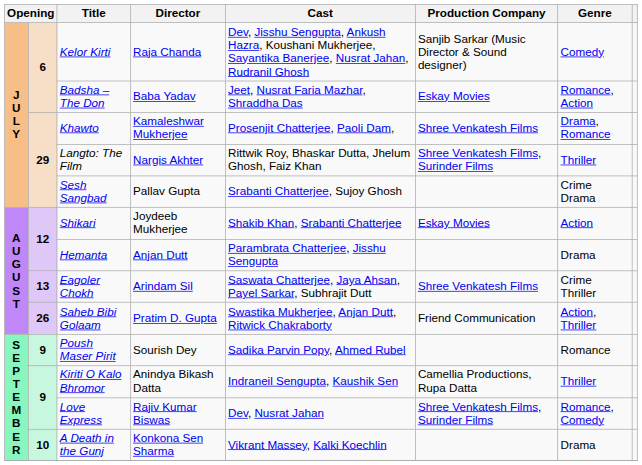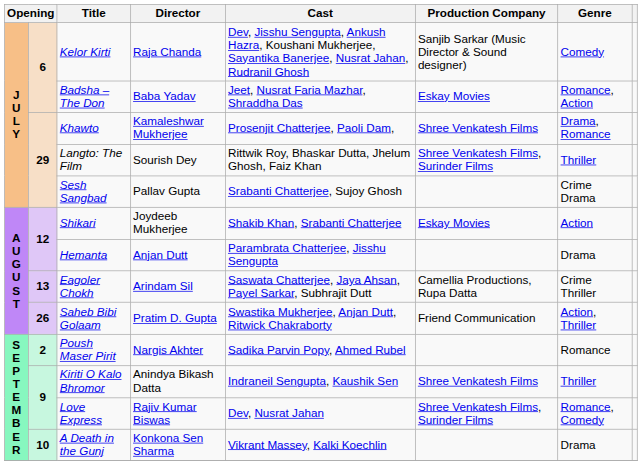 <table class="wikitable sortable">
 <tr>
 <th colspan="2" style="width:6%;">Opening</th>
 <th>Title</th>
 <th style="width:15%;">Director</th>
 <th style="width:30%;">Cast</th>
 <th>Production Company</th>
 <th>Genre</th>
 <th></th>
 </tr>
 <tr>
 <th rowspan="5" style="text-align:center; background:#f7bf87">J<br>U<br>L<br>Y</th>
 <td rowspan="2" style="text-align:center; background:#f7dfc7"><strong>6</strong></td>
 <td><em><a href='#'>Kelor Kirti</a></em></td>
 <td><a href='#'>Raja Chanda</a></td>
 <td><a href='#'>Dev</a>, <a href='#'>Jisshu Sengupta</a>, <a href='#'>Ankush Hazra</a>, Koushani Mukherjee, <a href='#'>Sayantika Banerjee</a>, <a href='#'>Nusrat Jahan</a>, <a href='#'>Rudranil Ghosh</a></td>
 <td>Sanjib Sarkar (Music Director & Sound designer)</td>
 <td><a href='#'>Comedy</a></td>
 <td></td>
 </tr>
 <tr>
 <td><em><a href='#'>Badsha – The Don</a></em></td>
 <td><a href='#'>Baba Yadav</a></td>
 <td><a href='#'>Jeet</a>, <a href='#'>Nusrat Faria Mazhar</a>, <a href='#'>Shraddha Das</a></td>
 <td><a href='#'>Eskay Movies</a></td>
 <td><a href='#'>Romance</a>, <a href='#'>Action</a></td>
 <td></td>
 </tr>
 <tr>
 <td rowspan="3" style="text-align:center; background:#f7dfc7"><strong>29</strong></td>
 <td><em><a href='#'>Khawto</a></em></td>
 <td><a href='#'>Kamaleshwar Mukherjee</a></td>
 <td><a href='#'>Prosenjit Chatterjee</a>, <a href='#'>Paoli Dam</a>,</td>
 <td><a href='#'>Shree Venkatesh Films</a></td>
 <td><a href='#'>Drama</a>, <a href='#'>Romance</a></td>
 <td></td>
 </tr>
 <tr>
 <td><em>Langto: The Film</em></td>
-<td><a href='#'>Nargis Akhter</a></td>
+<td>Sourish Dey</td>
 <td>Rittwik Roy, Bhaskar Dutta, Jhelum Ghosh, Faiz Khan</td>
 <td><a href='#'>Shree Venkatesh Films</a>, <a href='#'>Surinder Films</a></td>
 <td><a href='#'>Thriller</a></td>
 <td></td>
 </tr>
 <tr>
 <td><em><a href='#'>Sesh Sangbad</a></em></td>
 <td>Pallav Gupta</td>
 <td><a href='#'>Srabanti Chatterjee</a>, Sujoy Ghosh</td>
 <td></td>
 <td>Crime Drama</td>
 <td></td>
 </tr>
 <tr>
 <th rowspan="4" style="text-align:center; background:#bf87f7">A<br>U<br>G<br>U<br>S<br>T</th>
 <td rowspan="2" style="text-align:center; background:#dfc7f7"><strong>12</strong></td>
 <td><em><a href='#'>Shikari</a></em></td>
 <td>Joydeeb Mukherjee</td>
 <td><a href='#'>Shakib Khan</a>, <a href='#'>Srabanti Chatterjee</a></td>
 <td><a href='#'>Eskay Movies</a></td>
 <td><a href='#'>Action</a></td>
 <td></td>
 </tr>
 <tr>
 <td><em><a href='#'>Hemanta</a></em></td>
 <td><a href='#'>Anjan Dutt</a></td>
 <td><a href='#'>Parambrata Chatterjee</a>, <a href='#'>Jisshu Sengupta</a></td>
 <td></td>
 <td>Drama</td>
 <td></td>
 </tr>
 <tr>
 <td rowspan="1" style="text-align:center; background:#dfc7f7"><strong>13</strong></td>
 <td><em><a href='#'>Eagoler Chokh</a></em></td>
 <td><a href='#'>Arindam Sil</a></td>
 <td><a href='#'>Saswata Chatterjee</a>, <a href='#'>Jaya Ahsan</a>, <a href='#'>Payel Sarkar</a>, Subhrajit Dutt</td>
-<td><a href='#'>Shree Venkatesh Films</a></td>
+<td>Camellia Productions, Rupa Datta</td>
 <td>Crime Thriller</td>
 <td></td>
 </tr>
 <tr>
 <td rowspan="1" style="text-align:center; background:#dfc7f7"><strong>26</strong></td>
 <td><em><a href='#'>Saheb Bibi Golaam</a></em></td>
 <td><a href='#'>Pratim D. Gupta</a></td>
 <td><a href='#'>Swastika Mukherjee</a>, <a href='#'>Anjan Dutt</a>, <a href='#'>Ritwick Chakraborty</a></td>
 <td>Friend Communication</td>
 <td><a href='#'>Action</a>, <a href='#'>Thriller</a></td>
 <td></td>
 </tr>
 <tr>
 <th rowspan="4" style="text-align:center; background:#87f7bf">S<br>E<br>P<br>T<br>E<br>M<br>B<br>E<br>R</th>
-<td rowspan="1" style="text-align:center; background:#c7f7df"><strong>9</strong></td>
+<td rowspan="1" style="text-align:center; background:#c7f7df"><strong>2</strong></td>
 <td><em><a href='#'>Poush Maser Pirit</a></em></td>
-<td>Sourish Dey</td>
+<td><a href='#'>Nargis Akhter</a></td>
 <td><a href='#'>Sadika Parvin Popy</a>, <a href='#'>Ahmed Rubel</a></td>
 <td></td>
 <td>Romance</td>
 <td></td>
 </tr>
 <tr>
 <td rowspan="2" style="text-align:center; background:#c7f7df"><strong>9</strong></td>
 <td><em><a href='#'>Kiriti O Kalo Bhromor</a></em></td>
 <td>Anindya Bikash Datta</td>
 <td><a href='#'>Indraneil Sengupta</a>, <a href='#'>Kaushik Sen</a></td>
-<td>Camellia Productions, Rupa Datta</td>
+<td><a href='#'>Shree Venkatesh Films</a></td>
 <td><a href='#'>Thriller</a></td>
 <td></td>
 </tr>
 <tr>
 <td><em><a href='#'>Love Express</a></em></td>
 <td><a href='#'>Rajiv Kumar Biswas</a></td>
 <td><a href='#'>Dev</a>, <a href='#'>Nusrat Jahan</a></td>
 <td><a href='#'>Shree Venkatesh Films</a>, <a href='#'>Surinder Films</a></td>
 <td><a href='#'>Romance</a>, <a href='#'>Comedy</a></td>
 <td></td>
 </tr>
 <tr>
 <td rowspan="1" style="text-align:center; background:#c7f7df"><strong>10</strong></td>
 <td><em><a href='#'>A Death in the Gunj</a></em></td>
 <td><a href='#'>Konkona Sen Sharma</a></td>
 <td><a href='#'>Vikrant Massey</a>, <a href='#'>Kalki Koechlin</a></td>
 <td></td>
 <td>Drama</td>
 <td></td>
 </tr>
 <tr>
 </tr>
 </table>
